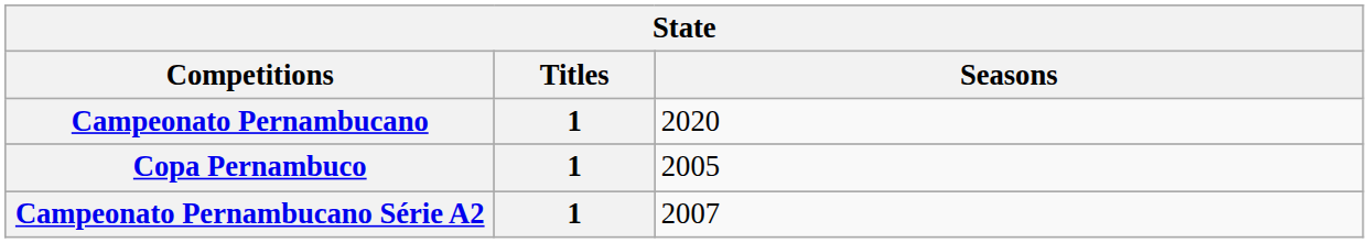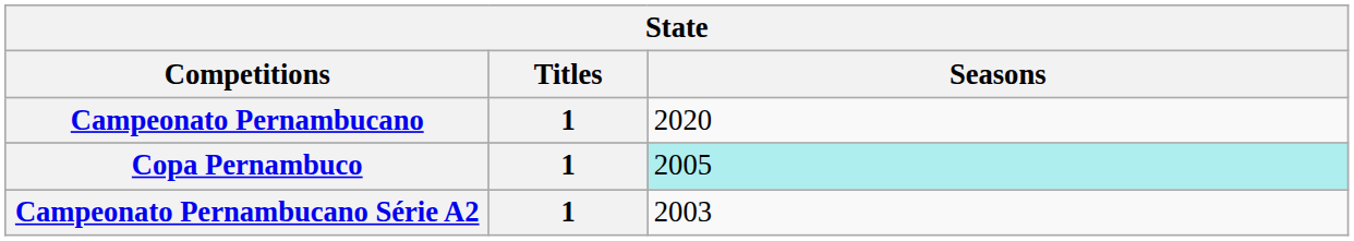 <table class="wikitable">
 <tr>
 <th colspan="3">State</th>
 </tr>
 <tr>
 <th style="width:260px">Competitions</th>
 <th style="width:80px">Titles</th>
 <th style="width:380px">Seasons</th>
 </tr>
 <tr>
 <th style="text-align:center"><a href='#'>Campeonato Pernambucano</a></th>
 <th style="text-align:center"><strong>1</strong></th>
 <td align="left">2020</td>
 </tr>
 <tr>
 <th style="text-align:center"><a href='#'>Copa Pernambuco</a></th>
 <th style="text-align:center"><strong>1</strong></th>
-<td align="left">2005</td>
+<td align="left" style="background: paleturquoise;">2005</td>
 </tr>
 <tr>
 <th style="text-align:center"><a href='#'>Campeonato Pernambucano Série A2</a></th>
 <th style="text-align:center"><strong>1</strong></th>
-<td align="left">2007</td>
+<td align="left">2003</td>
 </tr>
 </table>
